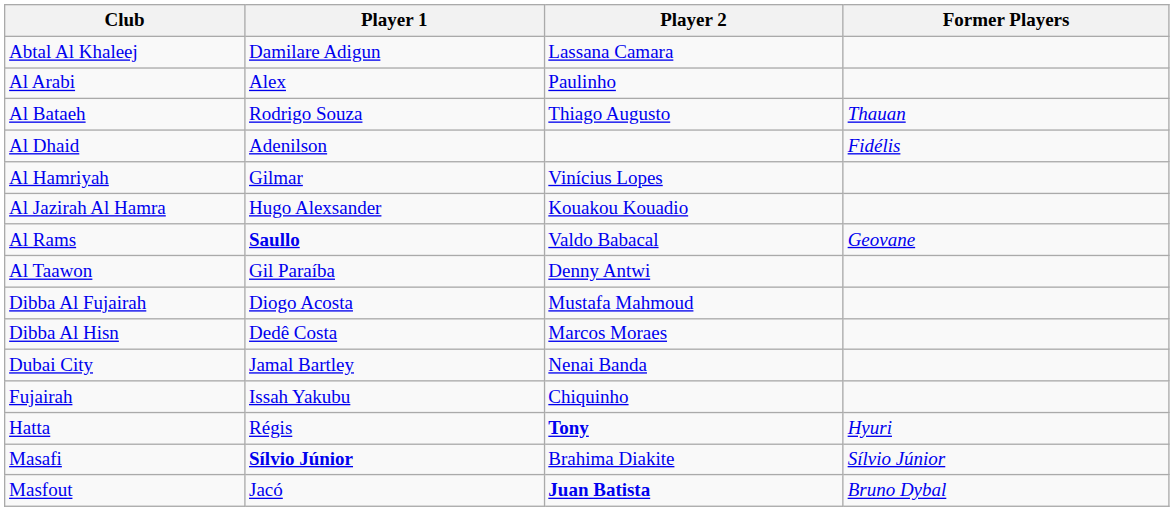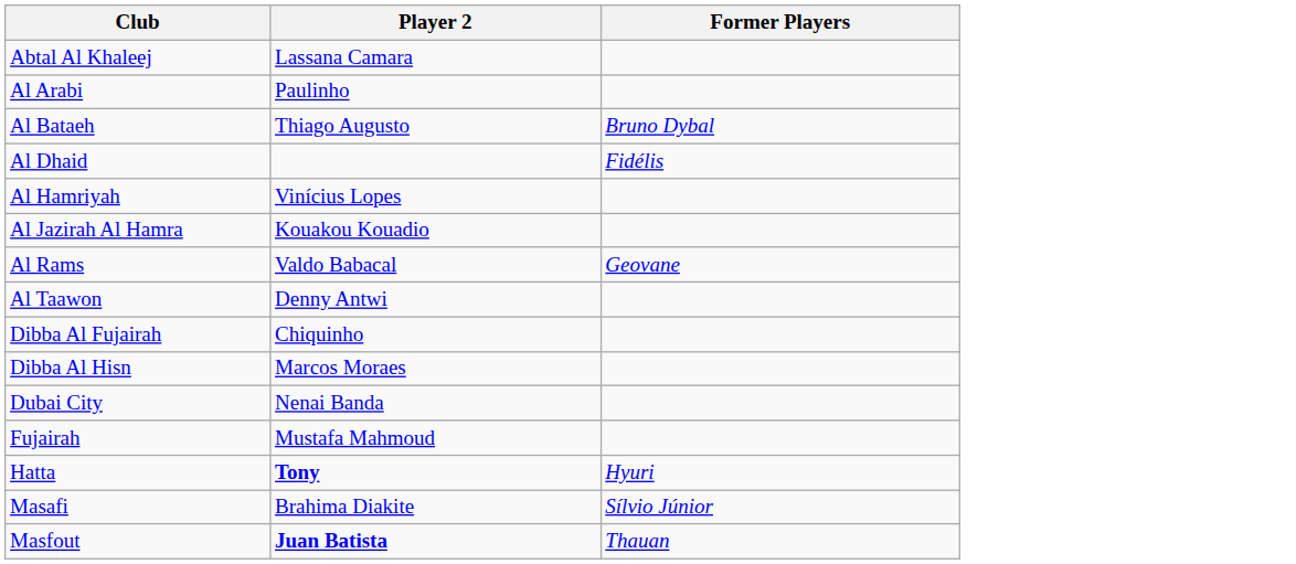 <table class="wikitable" border="1" style="text-align: left; font-size:90%">
 <tr>
 <th width="175">Club</th>
-<th width="220">Player 1</th>
 <th width="220">Player 2</th>
 <th width="240">Former Players</th>
 </tr>
 <tr>
 <td><a href='#'>Abtal Al Khaleej</a></td>
-<td> <a href='#'>Damilare Adigun</a></td>
 <td> <a href='#'>Lassana Camara</a></td>
 <td></td>
 </tr>
 <tr>
 <td><a href='#'>Al Arabi</a></td>
-<td> <a href='#'>Alex</a></td>
 <td> <a href='#'>Paulinho</a></td>
 <td></td>
 </tr>
 <tr>
 <td><a href='#'>Al Bataeh</a></td>
-<td> <a href='#'>Rodrigo Souza</a></td>
 <td> <a href='#'>Thiago Augusto</a></td>
-<td> <em><a href='#'>Thauan</a></em></td>
+<td> <em><a href='#'>Bruno Dybal</a></em></td>
 </tr>
 <tr>
 <td><a href='#'>Al Dhaid</a></td>
-<td> <a href='#'>Adenilson</a></td>
 <td></td>
 <td> <em><a href='#'>Fidélis</a></em></td>
 </tr>
 <tr>
 <td><a href='#'>Al Hamriyah</a></td>
-<td> <a href='#'>Gilmar</a></td>
 <td> <a href='#'>Vinícius Lopes</a></td>
 <td></td>
 </tr>
 <tr>
 <td><a href='#'>Al Jazirah Al Hamra</a></td>
-<td> <a href='#'>Hugo Alexsander</a></td>
 <td> <a href='#'>Kouakou Kouadio</a></td>
 <td></td>
 </tr>
 <tr>
 <td><a href='#'>Al Rams</a></td>
-<td> <strong><a href='#'>Saullo</a></strong></td>
 <td> <a href='#'>Valdo Babacal</a></td>
 <td> <em><a href='#'>Geovane</a></em></td>
 </tr>
 <tr>
 <td><a href='#'>Al Taawon</a></td>
-<td> <a href='#'>Gil Paraíba</a></td>
 <td> <a href='#'>Denny Antwi</a></td>
 <td></td>
 </tr>
 <tr>
 <td><a href='#'>Dibba Al Fujairah</a></td>
-<td> <a href='#'>Diogo Acosta</a></td>
-<td> <a href='#'>Mustafa Mahmoud</a></td>
+<td> <a href='#'>Chiquinho</a></td>
 <td></td>
 </tr>
 <tr>
 <td><a href='#'>Dibba Al Hisn</a></td>
-<td> <a href='#'>Dedê Costa</a></td>
 <td> <a href='#'>Marcos Moraes</a></td>
 <td></td>
 </tr>
 <tr>
 <td><a href='#'>Dubai City</a></td>
-<td> <a href='#'>Jamal Bartley</a></td>
 <td> <a href='#'>Nenai Banda</a></td>
 <td></td>
 </tr>
 <tr>
 <td><a href='#'>Fujairah</a></td>
-<td> <a href='#'>Issah Yakubu</a></td>
-<td> <a href='#'>Chiquinho</a></td>
+<td> <a href='#'>Mustafa Mahmoud</a></td>
 <td></td>
 </tr>
 <tr>
 <td><a href='#'>Hatta</a></td>
-<td> <a href='#'>Régis</a></td>
 <td> <strong><a href='#'>Tony</a></strong></td>
 <td> <em><a href='#'>Hyuri</a></em></td>
 </tr>
 <tr>
 <td><a href='#'>Masafi</a></td>
-<td> <strong><a href='#'>Sílvio Júnior</a></strong></td>
 <td> <a href='#'>Brahima Diakite</a></td>
 <td> <em><a href='#'>Sílvio Júnior</a></em></td>
 </tr>
 <tr>
 <td><a href='#'>Masfout</a></td>
-<td> <a href='#'>Jacó</a></td>
 <td> <strong><a href='#'>Juan Batista</a></strong></td>
-<td> <em><a href='#'>Bruno Dybal</a></em></td>
+<td> <em><a href='#'>Thauan</a></em></td>
 </tr>
 </table>
